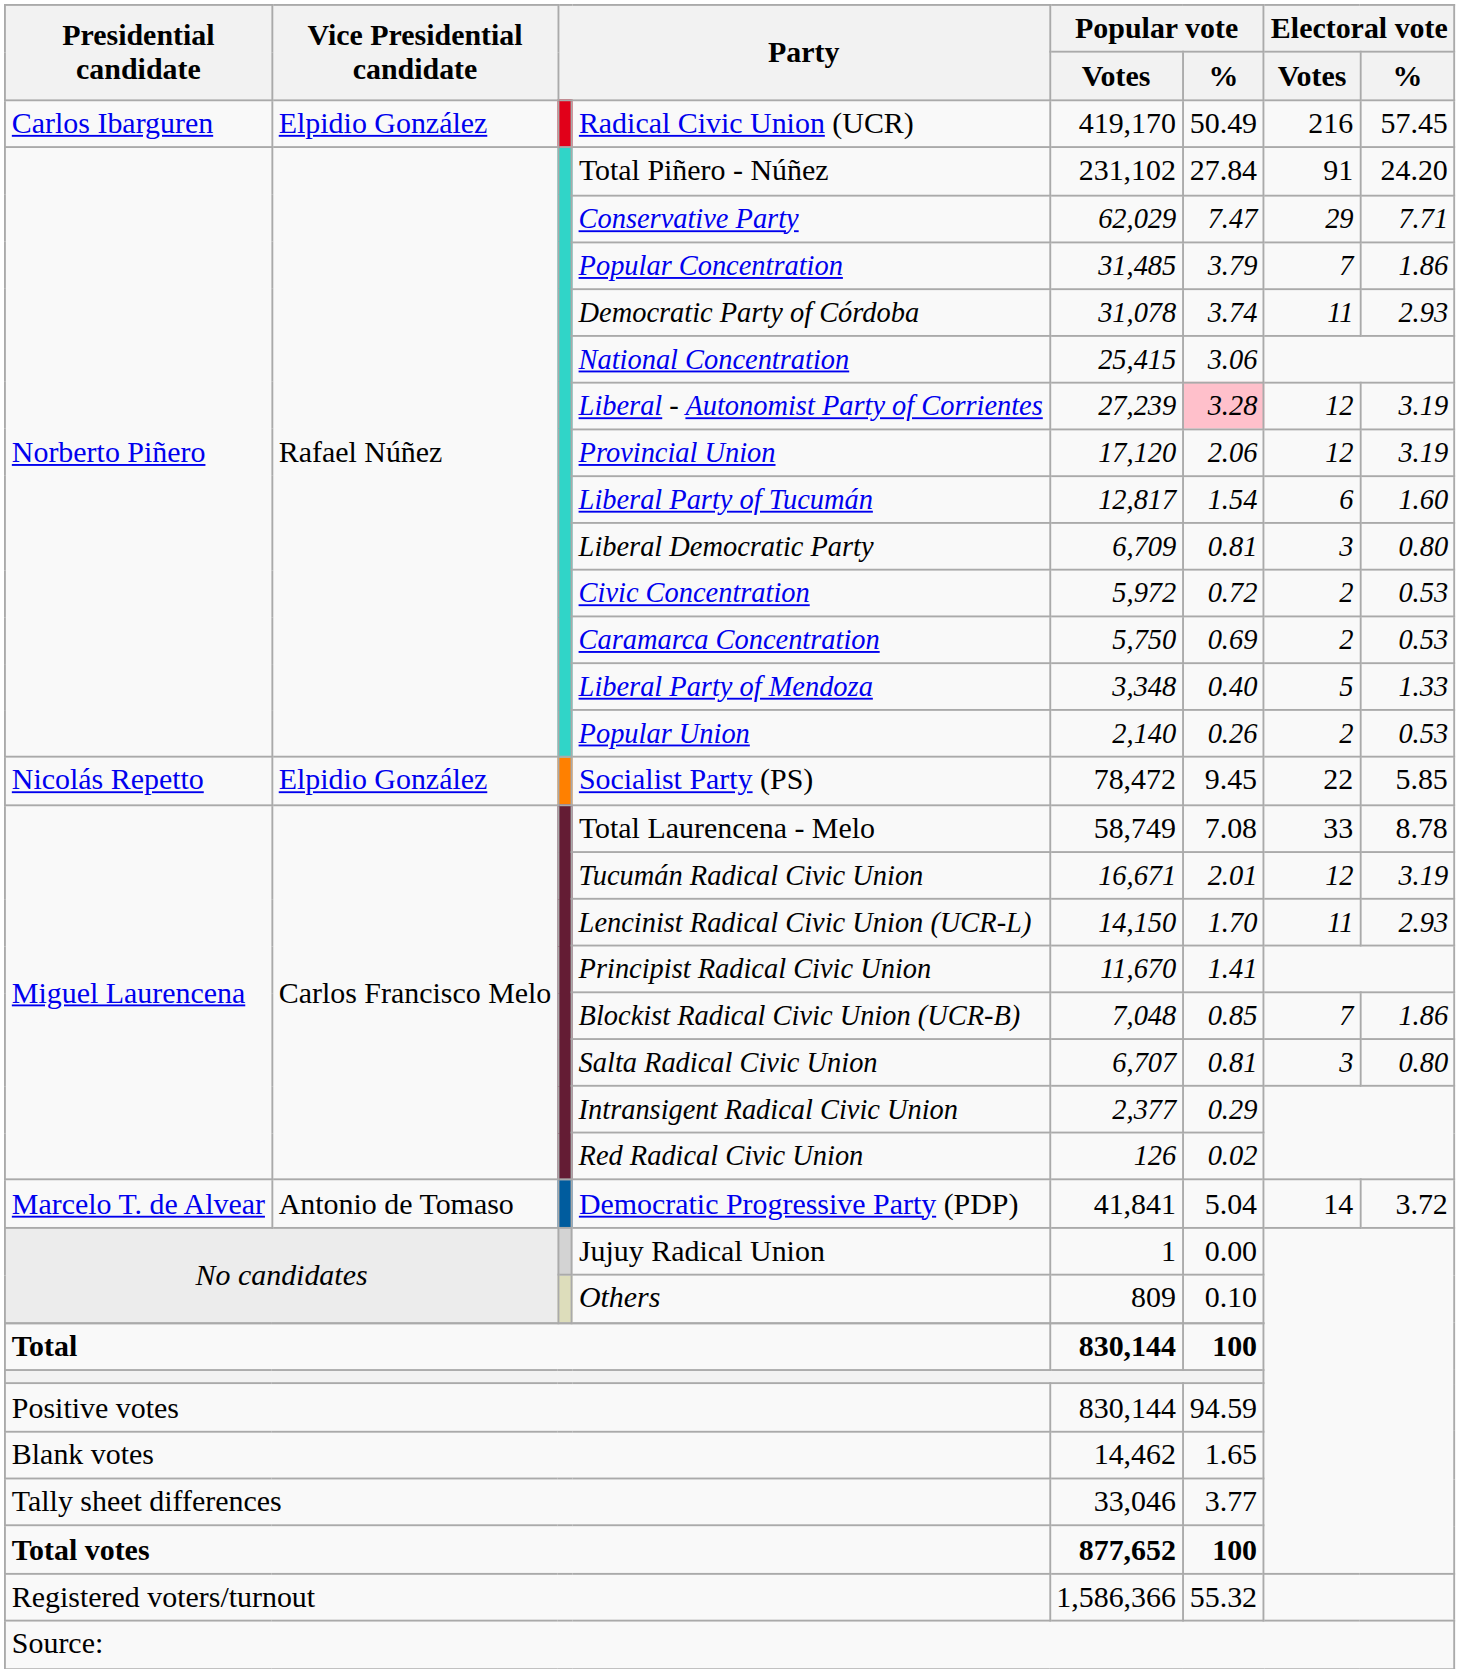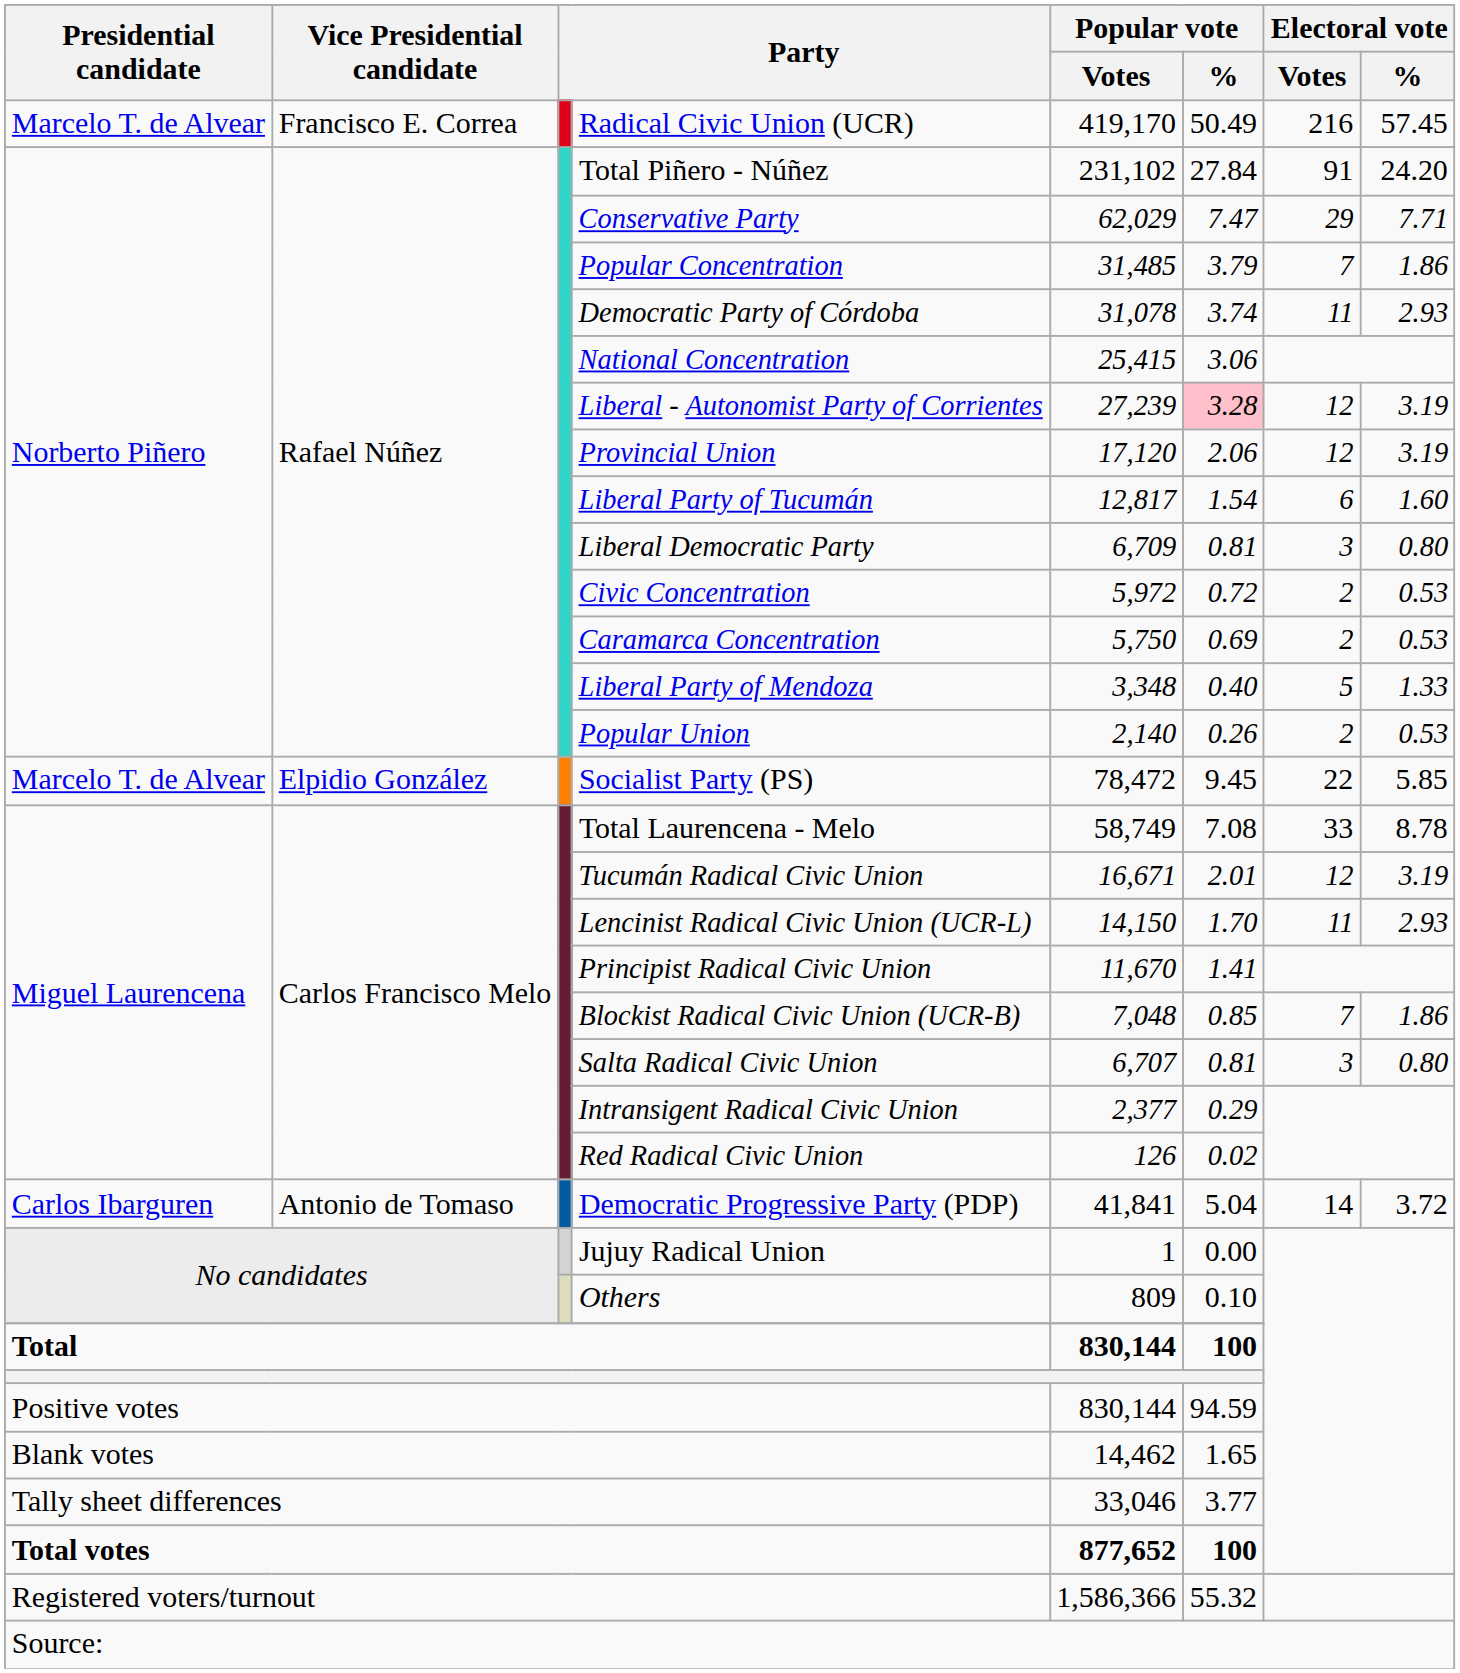 <table class="wikitable" style="text-align:right;">
 <tr>
 <th rowspan=2>Presidential<br>candidate</th>
 <th rowspan=2>Vice Presidential<br>candidate</th>
 <th rowspan=2 colspan=2>Party</th>
 <th colspan=2>Popular vote</th>
 <th colspan=2>Electoral vote</th>
 </tr>
 <tr>
 <th>Votes</th>
 <th>%</th>
 <th>Votes</th>
 <th>%</th>
 </tr>
 <tr>
-<td align=left><a href='#'>Carlos Ibarguren</a></td>
-<td align=left><a href='#'>Elpidio González</a></td>
+<td align=left><a href='#'>Marcelo T. de Alvear</a></td>
+<td align=left>Francisco E. Correa</td>
 <td bgcolor=#E10019></td>
 <td align=left><a href='#'>Radical Civic Union</a> (UCR)</td>
 <td>419,170</td>
 <td>50.49</td>
 <td>216</td>
 <td>57.45</td>
 </tr>
 <tr>
 <td align=left rowspan=13><a href='#'>Norberto Piñero</a></td>
 <td align=left rowspan=13>Rafael Núñez</td>
 <td bgcolor=#30D5C8 rowspan=13></td>
 <td align=left>Total Piñero - Núñez</td>
 <td>231,102</td>
 <td>27.84</td>
 <td>91</td>
 <td>24.20</td>
 </tr>
 <tr style="font-size: 95%; font-style: italic">
 <td align=left><span><a href='#'>Conservative Party</a></span></td>
 <td>62,029</td>
 <td>7.47</td>
 <td>29</td>
 <td>7.71</td>
 </tr>
 <tr style="font-size: 95%; font-style: italic">
 <td align=left><span><a href='#'>Popular Concentration</a></span></td>
 <td>31,485</td>
 <td>3.79</td>
 <td>7</td>
 <td>1.86</td>
 </tr>
 <tr style="font-size: 95%; font-style: italic">
 <td align=left><span>Democratic Party of Córdoba</span></td>
 <td>31,078</td>
 <td>3.74</td>
 <td>11</td>
 <td>2.93</td>
 </tr>
 <tr style="font-size: 95%; font-style: italic">
 <td align=left><span><a href='#'>National Concentration</a></span></td>
 <td>25,415</td>
 <td>3.06</td>
 <td colspan=2></td>
 </tr>
 <tr style="font-size: 95%; font-style: italic">
 <td align=left><span><a href='#'>Liberal</a> - <a href='#'>Autonomist Party of Corrientes</a></span></td>
 <td>27,239</td>
 <td style="background: pink;">3.28</td>
 <td>12</td>
 <td>3.19</td>
 </tr>
 <tr style="font-size: 95%; font-style: italic">
 <td align=left><span><a href='#'>Provincial Union</a></span></td>
 <td>17,120</td>
 <td>2.06</td>
 <td>12</td>
 <td>3.19</td>
 </tr>
 <tr style="font-size: 95%; font-style: italic">
 <td align=left><span><a href='#'>Liberal Party of Tucumán</a></span></td>
 <td>12,817</td>
 <td>1.54</td>
 <td>6</td>
 <td>1.60</td>
 </tr>
 <tr style="font-size: 95%; font-style: italic">
 <td align=left><span>Liberal Democratic Party</span></td>
 <td>6,709</td>
 <td>0.81</td>
 <td>3</td>
 <td>0.80</td>
 </tr>
 <tr style="font-size: 95%; font-style: italic">
 <td align=left><span><a href='#'>Civic Concentration</a></span></td>
 <td>5,972</td>
 <td>0.72</td>
 <td>2</td>
 <td>0.53</td>
 </tr>
 <tr style="font-size: 95%; font-style: italic">
 <td align=left><span><a href='#'>Caramarca Concentration</a></span></td>
 <td>5,750</td>
 <td>0.69</td>
 <td>2</td>
 <td>0.53</td>
 </tr>
 <tr style="font-size: 95%; font-style: italic">
 <td align=left><span><a href='#'>Liberal Party of Mendoza</a></span></td>
 <td>3,348</td>
 <td>0.40</td>
 <td>5</td>
 <td>1.33</td>
 </tr>
 <tr style="font-size: 95%; font-style: italic">
 <td align=left><span><a href='#'>Popular Union</a></span></td>
 <td>2,140</td>
 <td>0.26</td>
 <td>2</td>
 <td>0.53</td>
 </tr>
 <tr>
-<td align=left><a href='#'>Nicolás Repetto</a></td>
+<td align=left><a href='#'>Marcelo T. de Alvear</a></td>
 <td align=left><a href='#'>Elpidio González</a></td>
 <td bgcolor=#FF8000></td>
 <td align=left><a href='#'>Socialist Party</a> (PS)</td>
 <td>78,472</td>
 <td>9.45</td>
 <td>22</td>
 <td>5.85</td>
 </tr>
 <tr>
 <td align=left rowspan=8><a href='#'>Miguel Laurencena</a></td>
 <td align=left rowspan=8>Carlos Francisco Melo</td>
 <td bgcolor=#641C34 rowspan=8></td>
 <td align=left>Total Laurencena - Melo</td>
 <td>58,749</td>
 <td>7.08</td>
 <td>33</td>
 <td>8.78</td>
 </tr>
 <tr style="font-size: 95%; font-style: italic">
 <td align=left><span>Tucumán Radical Civic Union</span></td>
 <td>16,671</td>
 <td>2.01</td>
 <td>12</td>
 <td>3.19</td>
 </tr>
 <tr style="font-size: 95%; font-style: italic">
 <td align=left><span>Lencinist Radical Civic Union (UCR-L)</span></td>
 <td>14,150</td>
 <td>1.70</td>
 <td>11</td>
 <td>2.93</td>
 </tr>
 <tr style="font-size: 95%; font-style: italic">
 <td align=left><span>Principist Radical Civic Union</span></td>
 <td>11,670</td>
 <td>1.41</td>
 <td colspan=2></td>
 </tr>
 <tr style="font-size: 95%; font-style: italic">
 <td align=left><span>Blockist Radical Civic Union (UCR-B)</span></td>
 <td>7,048</td>
 <td>0.85</td>
 <td>7</td>
 <td>1.86</td>
 </tr>
 <tr style="font-size: 95%; font-style: italic">
 <td align=left><span>Salta Radical Civic Union</span></td>
 <td>6,707</td>
 <td>0.81</td>
 <td>3</td>
 <td>0.80</td>
 </tr>
 <tr style="font-size: 95%; font-style: italic">
 <td align=left><span>Intransigent Radical Civic Union</span></td>
 <td>2,377</td>
 <td>0.29</td>
 <td colspan=2 rowspan=2></td>
 </tr>
 <tr style="font-size: 95%; font-style: italic">
 <td align=left><span>Red Radical Civic Union</span></td>
 <td>126</td>
 <td>0.02</td>
 </tr>
 <tr>
-<td align=left><a href='#'>Marcelo T. de Alvear</a></td>
+<td align=left><a href='#'>Carlos Ibarguren</a></td>
 <td align=left>Antonio de Tomaso</td>
 <td bgcolor=#005C9E></td>
 <td align=left><a href='#'>Democratic Progressive Party</a> (PDP)</td>
 <td>41,841</td>
 <td>5.04</td>
 <td>14</td>
 <td>3.72</td>
 </tr>
 <tr>
 <td colspan=2 rowspan=2 bgcolor=ECECEC align=center><em>No candidates</em></td>
 <td bgcolor=lightgrey></td>
 <td align=left>Jujuy Radical Union</td>
 <td>1</td>
 <td>0.00</td>
 <td colspan=2 rowspan=9></td>
 </tr>
 <tr>
 <td bgcolor=#DDDDBB></td>
 <td align=left><em>Others</em></td>
 <td>809</td>
 <td>0.10</td>
 </tr>
 <tr>
 </tr>
 <tr style="font-weight:bold">
 <td colspan=4 align=left>Total</td>
 <td>830,144</td>
 <td>100</td>
 </tr>
 <tr>
 <th colspan=6></th>
 </tr>
 <tr>
 <td colspan=4 align=left>Positive votes</td>
 <td>830,144</td>
 <td>94.59</td>
 </tr>
 <tr>
 <td colspan=4 align=left>Blank votes</td>
 <td>14,462</td>
 <td>1.65</td>
 </tr>
 <tr>
 <td colspan=4 align=left>Tally sheet differences</td>
 <td>33,046</td>
 <td>3.77</td>
 </tr>
 <tr style="font-weight:bold">
 <td colspan=4 align=left>Total votes</td>
 <td>877,652</td>
 <td>100</td>
 </tr>
 <tr>
 <td colspan=4 align=left>Registered voters/turnout</td>
 <td>1,586,366</td>
 <td>55.32</td>
 </tr>
 <tr>
 <td colspan=8 align=left>Source:</td>
 </tr>
 </table>
